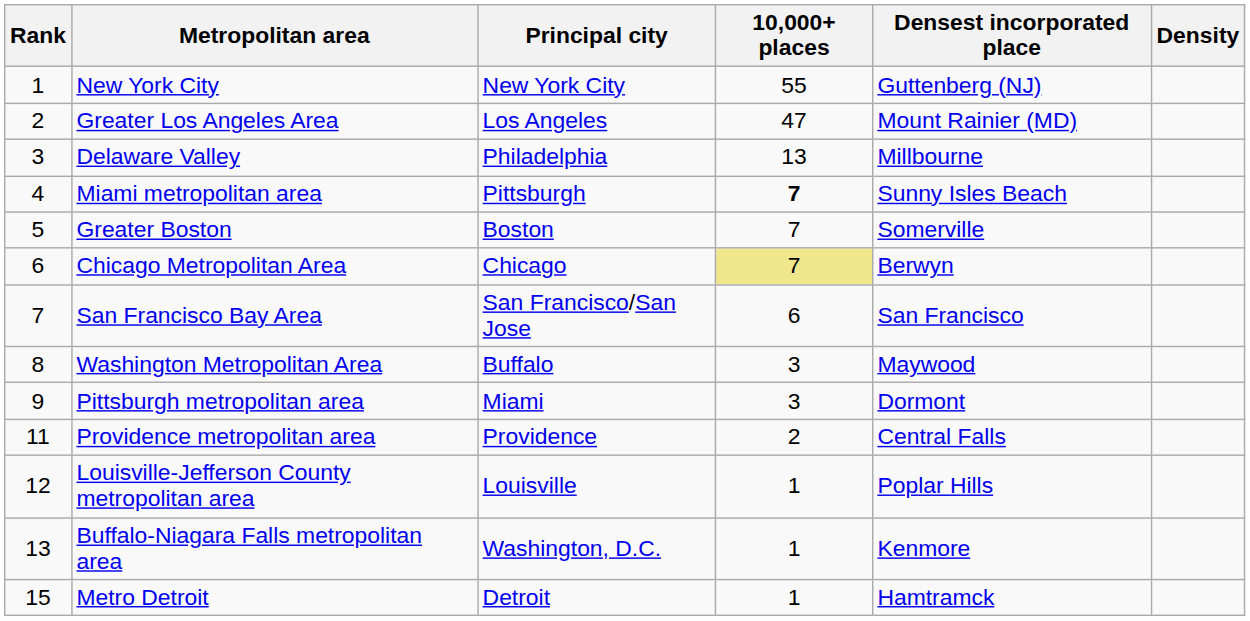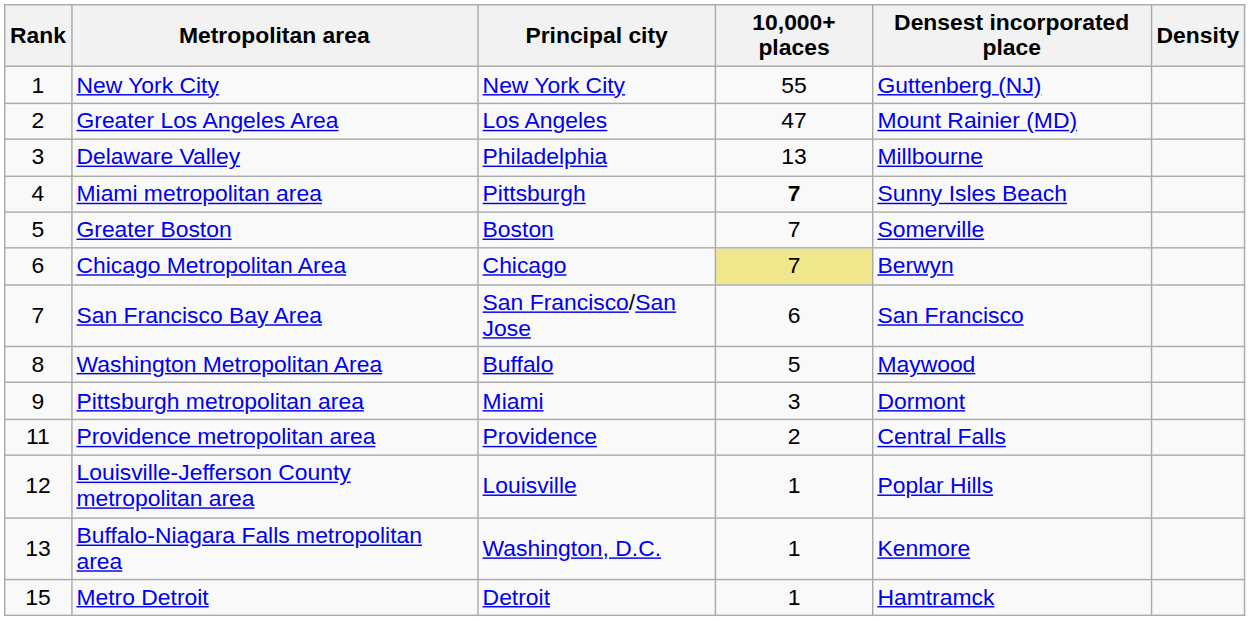 <table class="wikitable sortable">
 <tr>
 <th>Rank</th>
 <th>Metropolitan area</th>
 <th>Principal city</th>
 <th>10,000+ places</th>
 <th>Densest incorporated place</th>
 <th>Density</th>
 </tr>
 <tr>
 <td align=center>1</td>
 <td><a href='#'>New York City</a></td>
 <td><a href='#'>New York City</a></td>
 <td align=center>55</td>
 <td><a href='#'>Guttenberg (NJ)</a></td>
 <td align=right></td>
 </tr>
 <tr>
 <td align=center>2</td>
 <td><a href='#'>Greater Los Angeles Area</a></td>
 <td><a href='#'>Los Angeles</a></td>
 <td align=center>47</td>
 <td><a href='#'>Mount Rainier (MD)</a></td>
 <td align=right></td>
 </tr>
 <tr>
 <td align=center>3</td>
 <td><a href='#'>Delaware Valley</a></td>
 <td><a href='#'>Philadelphia</a></td>
 <td align=center>13</td>
 <td><a href='#'>Millbourne</a></td>
 <td align=right></td>
 </tr>
 <tr>
 <td align=center>4</td>
 <td><a href='#'>Miami metropolitan area</a></td>
 <td><a href='#'>Pittsburgh</a></td>
 <td align=center><strong>7</strong></td>
 <td><a href='#'>Sunny Isles Beach</a></td>
 <td align=right></td>
 </tr>
 <tr>
 <td align=center>5</td>
 <td><a href='#'>Greater Boston</a></td>
 <td><a href='#'>Boston</a></td>
 <td align=center>7</td>
 <td><a href='#'>Somerville</a></td>
 <td align=right></td>
 </tr>
 <tr>
 <td align=center>6</td>
 <td><a href='#'>Chicago Metropolitan Area</a></td>
 <td><a href='#'>Chicago</a></td>
 <td align=center style="background: khaki;">7</td>
 <td><a href='#'>Berwyn</a></td>
 <td align=right></td>
 </tr>
 <tr>
 <td align=center>7</td>
 <td><a href='#'>San Francisco Bay Area</a></td>
 <td><a href='#'>San Francisco</a>/<a href='#'>San Jose</a></td>
 <td align=center>6</td>
 <td><a href='#'>San Francisco</a></td>
 <td align=right></td>
 </tr>
 <tr>
 <td align=center>8</td>
 <td><a href='#'>Washington Metropolitan Area</a></td>
 <td><a href='#'>Buffalo</a></td>
-<td align=center>3</td>
+<td align=center>5</td>
 <td><a href='#'>Maywood</a></td>
 <td align=right></td>
 </tr>
 <tr>
 <td align=center>9</td>
 <td><a href='#'>Pittsburgh metropolitan area</a></td>
 <td><a href='#'>Miami</a></td>
 <td align=center>3</td>
 <td><a href='#'>Dormont</a></td>
 <td align=right></td>
 </tr>
 <tr>
 <td align=center>11</td>
 <td><a href='#'>Providence metropolitan area</a></td>
 <td><a href='#'>Providence</a></td>
 <td align=center>2</td>
 <td><a href='#'>Central Falls</a></td>
 <td align=right></td>
 </tr>
 <tr>
 <td align=center>12</td>
 <td><a href='#'>Louisville-Jefferson County metropolitan area</a></td>
 <td><a href='#'>Louisville</a></td>
 <td align=center>1</td>
 <td><a href='#'>Poplar Hills</a></td>
 <td align=right></td>
 </tr>
 <tr>
 <td align=center>13</td>
 <td><a href='#'>Buffalo-Niagara Falls metropolitan area</a></td>
 <td><a href='#'>Washington, D.C.</a></td>
 <td align=center>1</td>
 <td><a href='#'>Kenmore</a></td>
 <td align=right></td>
 </tr>
 <tr>
 <td align=center>15</td>
 <td><a href='#'>Metro Detroit</a></td>
 <td><a href='#'>Detroit</a></td>
 <td align=center>1</td>
 <td><a href='#'>Hamtramck</a></td>
 <td align=right></td>
 </tr>
 </table>
